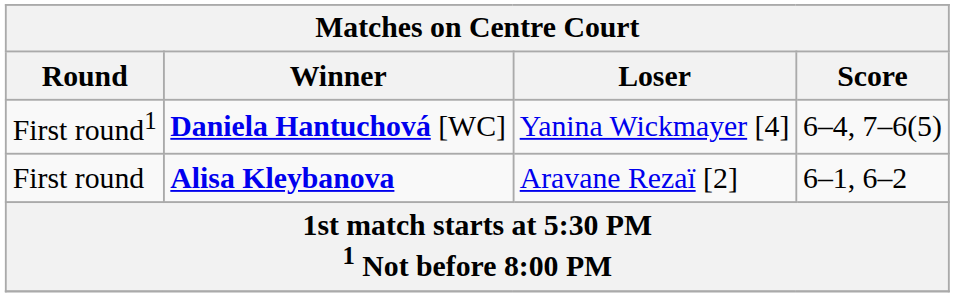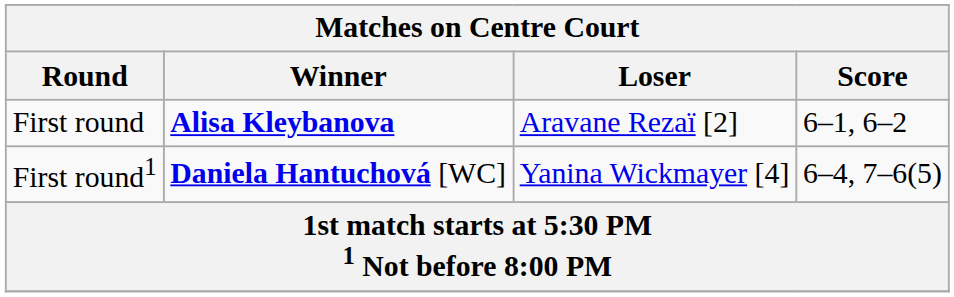 <table class="wikitable collapsible uncollapsed" style="margin:0.2em auto;">
 <tr>
 <th colspan=4>Matches on Centre Court</th>
 </tr>
 <tr>
 <th>Round</th>
 <th>Winner</th>
 <th>Loser</th>
 <th>Score</th>
 </tr>
 <tr align=left>
+<td>First round</td>
+<td> <strong><a href='#'>Alisa Kleybanova</a></strong></td>
+<td> <a href='#'>Aravane Rezaï</a> [2]</td>
+<td>6–1, 6–2</td>
+</tr>
+<tr align=left>
 <td>First round<sup>1</sup></td>
 <td> <strong><a href='#'>Daniela Hantuchová</a></strong> [WC]</td>
 <td> <a href='#'>Yanina Wickmayer</a> [4]</td>
 <td>6–4, 7–6(5)</td>
-</tr>
-<tr align=left>
-<td>First round</td>
-<td> <strong><a href='#'>Alisa Kleybanova</a></strong></td>
-<td> <a href='#'>Aravane Rezaï</a> [2]</td>
-<td>6–1, 6–2</td>
 </tr>
 <tr align=center>
 <th colspan=4>1st match starts at 5:30 PM <br> <sup>1</sup> Not before 8:00 PM</th>
 </tr>
 <tr>
 </tr>
 </table>
